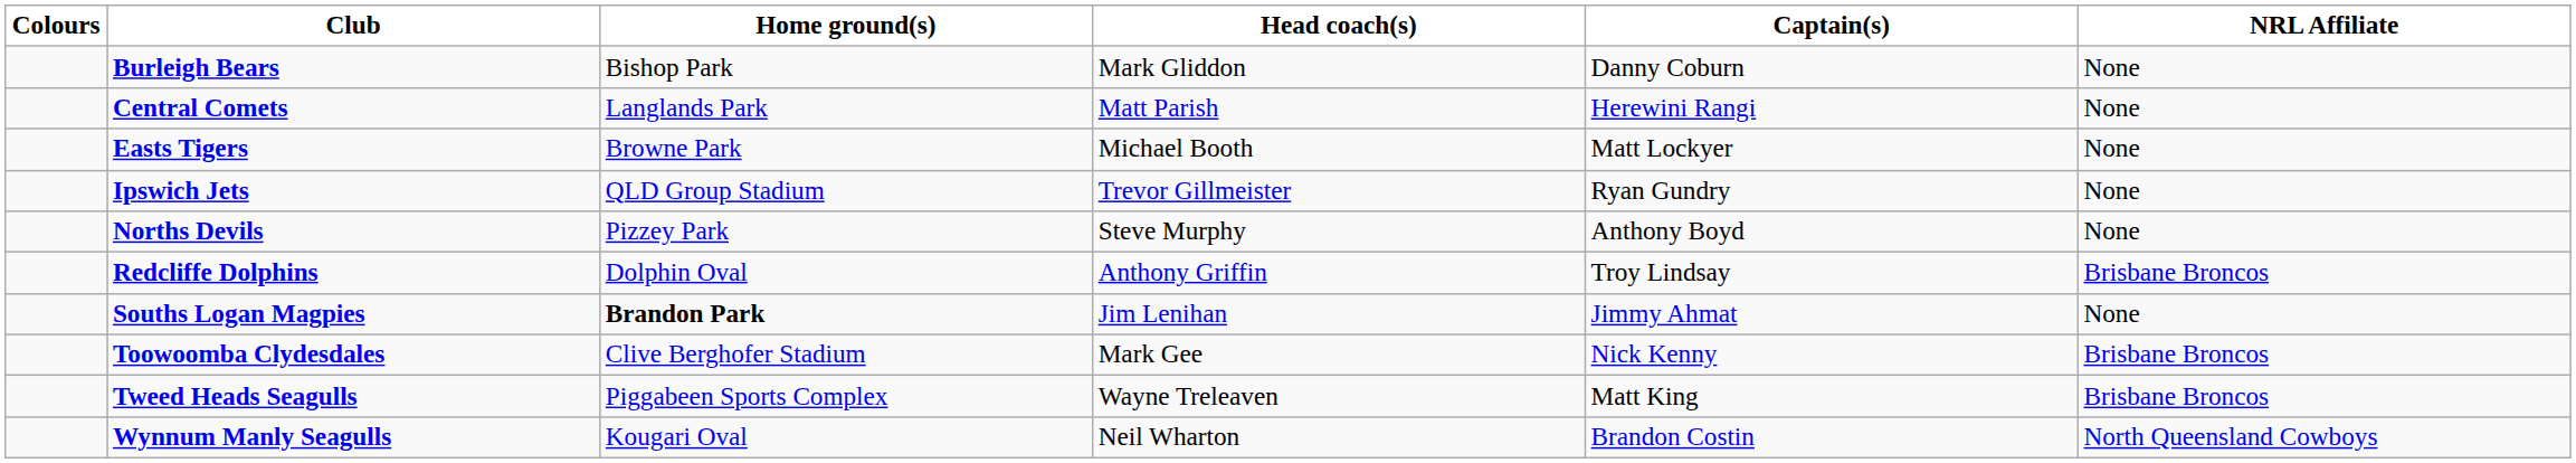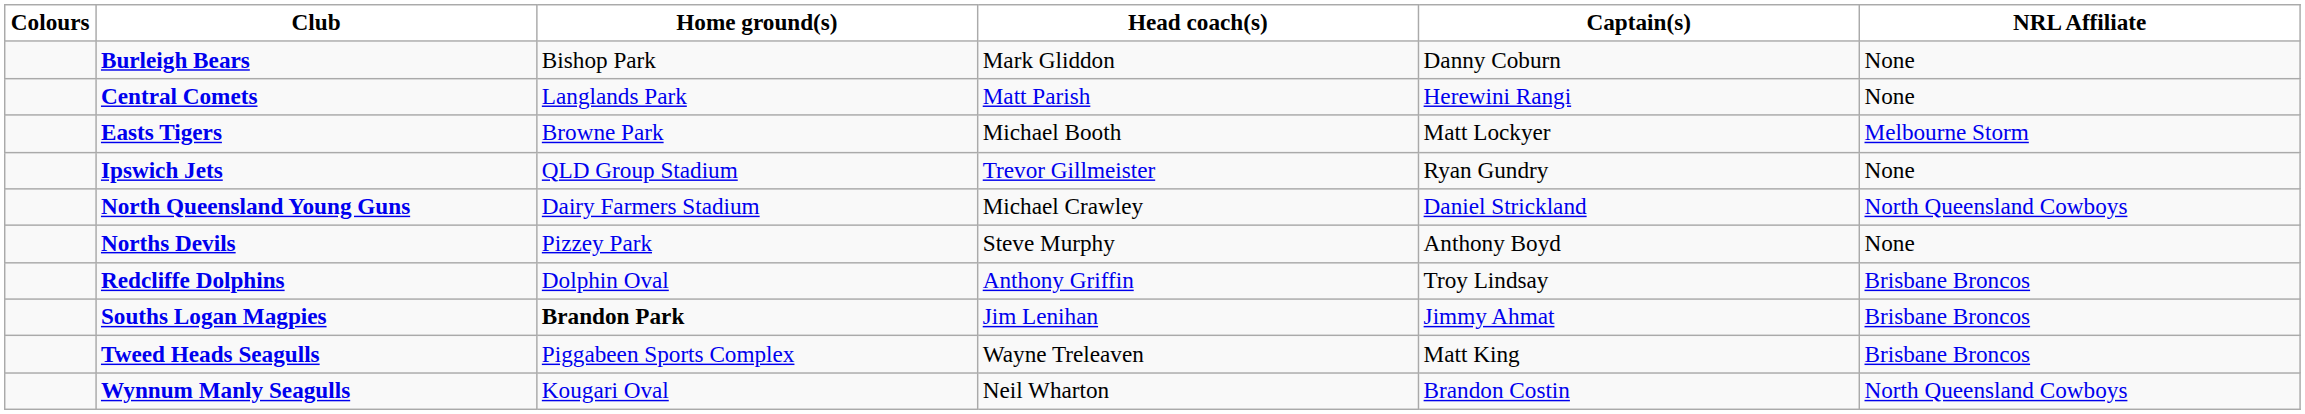 <table class="wikitable" style="width:100%; text-align:left">
 <tr>
 <th style="background:white; width:1%">Colours</th>
 <th style="background:white; width:18%">Club</th>
 <th style="background:white; width:18%">Home ground(s)</th>
 <th style="background:white; width:18%">Head coach(s)</th>
 <th style="background:white; width:18%">Captain(s)</th>
 <th style="background:white; width:18%">NRL Affiliate</th>
 </tr>
 <tr>
 <td></td>
 <td><strong><a href='#'>Burleigh Bears</a></strong></td>
 <td>Bishop Park</td>
 <td>Mark Gliddon</td>
 <td>Danny Coburn</td>
 <td>None</td>
 </tr>
 <tr>
 <td></td>
 <td><strong><a href='#'>Central Comets</a></strong></td>
 <td><a href='#'>Langlands Park</a></td>
 <td><a href='#'>Matt Parish</a></td>
 <td><a href='#'>Herewini Rangi</a></td>
 <td>None</td>
 </tr>
 <tr>
 <td></td>
 <td><strong><a href='#'>Easts Tigers</a></strong></td>
 <td><a href='#'>Browne Park</a></td>
 <td>Michael Booth</td>
 <td>Matt Lockyer</td>
-<td>None</td>
+<td> <a href='#'>Melbourne Storm</a></td>
 </tr>
 <tr>
 <td></td>
 <td><strong><a href='#'>Ipswich Jets</a></strong></td>
 <td><a href='#'>QLD Group Stadium</a></td>
 <td><a href='#'>Trevor Gillmeister</a></td>
 <td>Ryan Gundry</td>
 <td>None</td>
+</tr>
+<tr>
+<td></td>
+<td><strong><a href='#'>North Queensland Young Guns</a></strong></td>
+<td><a href='#'>Dairy Farmers Stadium</a></td>
+<td>Michael Crawley</td>
+<td><a href='#'>Daniel Strickland</a></td>
+<td> <a href='#'>North Queensland Cowboys</a></td>
 </tr>
 <tr>
 <td></td>
 <td><strong><a href='#'>Norths Devils</a></strong></td>
 <td><a href='#'>Pizzey Park</a></td>
 <td>Steve Murphy</td>
 <td>Anthony Boyd</td>
 <td>None</td>
 </tr>
 <tr>
 <td></td>
 <td><strong><a href='#'>Redcliffe Dolphins</a></strong></td>
 <td><a href='#'>Dolphin Oval</a></td>
 <td><a href='#'>Anthony Griffin</a></td>
 <td>Troy Lindsay</td>
 <td> <a href='#'>Brisbane Broncos</a></td>
 </tr>
 <tr>
 <td></td>
 <td><strong><a href='#'>Souths Logan Magpies</a></strong></td>
 <td><strong>Brandon Park</strong></td>
 <td><a href='#'>Jim Lenihan</a></td>
 <td><a href='#'>Jimmy Ahmat</a></td>
-<td>None</td>
-</tr>
-<tr>
-<td></td>
-<td><strong><a href='#'>Toowoomba Clydesdales</a></strong></td>
-<td><a href='#'>Clive Berghofer Stadium</a></td>
-<td>Mark Gee</td>
-<td><a href='#'>Nick Kenny</a></td>
 <td> <a href='#'>Brisbane Broncos</a></td>
 </tr>
 <tr>
 <td></td>
 <td><strong><a href='#'>Tweed Heads Seagulls</a></strong></td>
 <td><a href='#'>Piggabeen Sports Complex</a></td>
 <td>Wayne Treleaven</td>
 <td>Matt King</td>
 <td> <a href='#'>Brisbane Broncos</a></td>
 </tr>
 <tr>
 <td></td>
 <td><strong><a href='#'>Wynnum Manly Seagulls</a></strong></td>
 <td><a href='#'>Kougari Oval</a></td>
 <td>Neil Wharton</td>
 <td><a href='#'>Brandon Costin</a></td>
 <td> <a href='#'>North Queensland Cowboys</a></td>
 </tr>
 </table>
